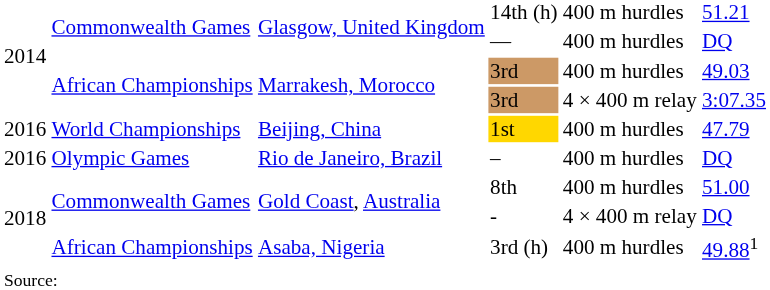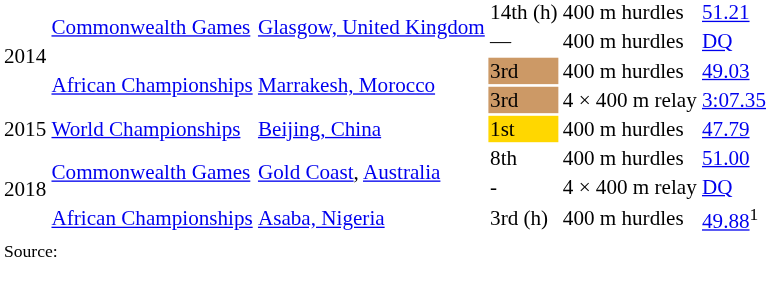 <table>
 <tr>
 <td rowspan=4>2014</td>
 <td rowspan=2><a href='#'>Commonwealth Games</a></td>
 <td rowspan=2><a href='#'>Glasgow, United Kingdom</a></td>
 <td>14th (h)</td>
 <td>400 m hurdles</td>
 <td><a href='#'>51.21</a></td>
 </tr>
 <tr>
 <td>—</td>
 <td>400 m hurdles</td>
 <td><a href='#'>DQ</a></td>
 </tr>
 <tr>
 <td rowspan=2><a href='#'>African Championships</a></td>
 <td rowspan=2><a href='#'>Marrakesh, Morocco</a></td>
 <td bgcolor=cc9966>3rd</td>
 <td>400 m hurdles</td>
 <td><a href='#'>49.03</a></td>
 </tr>
 <tr>
 <td bgcolor=cc9966>3rd</td>
 <td>4 × 400 m relay</td>
 <td><a href='#'>3:07.35</a></td>
 </tr>
 <tr>
-<td>2016</td>
+<td>2015</td>
 <td><a href='#'>World Championships</a></td>
 <td><a href='#'>Beijing, China</a></td>
 <td bgcolor="gold">1st</td>
 <td>400 m hurdles</td>
 <td><a href='#'>47.79</a></td>
-</tr>
-<tr>
-<td>2016</td>
-<td><a href='#'>Olympic Games</a></td>
-<td><a href='#'>Rio de Janeiro, Brazil</a></td>
-<td>–</td>
-<td>400 m hurdles</td>
-<td><a href='#'>DQ</a></td>
 </tr>
 <tr>
 <td rowspan=3>2018</td>
 <td rowspan=2><a href='#'>Commonwealth Games</a></td>
 <td rowspan=2><a href='#'>Gold Coast</a>, <a href='#'>Australia</a></td>
 <td>8th</td>
 <td>400 m hurdles</td>
 <td><a href='#'>51.00</a></td>
 </tr>
 <tr>
 <td>-</td>
 <td>4 × 400 m relay</td>
 <td><a href='#'>DQ</a></td>
 </tr>
 <tr>
 <td><a href='#'>African Championships</a></td>
 <td><a href='#'>Asaba, Nigeria</a></td>
 <td>3rd (h)</td>
 <td>400 m hurdles</td>
 <td><a href='#'>49.88</a><sup>1</sup></td>
 </tr>
 <tr>
 <td colspan=6><small>Source:</small></td>
 </tr>
 </table>
